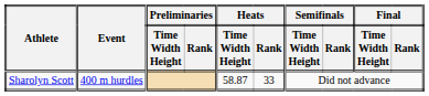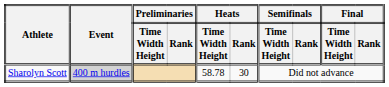 <table class=wikitable style="font-size:90%; border: double;">
 <tr>
 <th rowspan="2" style="border-right:double">Athlete</th>
 <th rowspan="2" style="border-right:double">Event</th>
 <th colspan="2" style="border-right:double; border-bottom:double;">Preliminaries</th>
 <th colspan="2" style="border-right:double; border-bottom:double;">Heats</th>
 <th colspan="2" style="border-right:double; border-bottom:double;">Semifinals</th>
 <th colspan="2" style="border-right:double; border-bottom:double;">Final</th>
 </tr>
 <tr>
 <th>Time<br>Width<br>Height</th>
 <th style="border-right:double">Rank</th>
 <th>Time<br>Width<br>Height</th>
 <th style="border-right:double">Rank</th>
 <th>Time<br>Width<br>Height</th>
 <th style="border-right:double">Rank</th>
 <th>Time<br>Width<br>Height</th>
 <th style="border-right:double">Rank</th>
 </tr>
 <tr style="border-top: double;">
 <td style="border-right:double"><a href='#'>Sharolyn Scott</a></td>
-<td style="border-right:double"><a href='#'>400 m hurdles</a></td>
+<td style="background: lightgrey; border-right:double"><a href='#'>400 m hurdles</a></td>
 <td style="border-right:double" colspan= 2 bgcolor="wheat"></td>
-<td align=center>58.87</td>
-<td align=center style="border-right:double">33</td>
+<td align=center>58.78</td>
+<td align=center style="border-right:double">30</td>
 <td colspan="4" align=center>Did not advance</td>
 </tr>
 </table>
